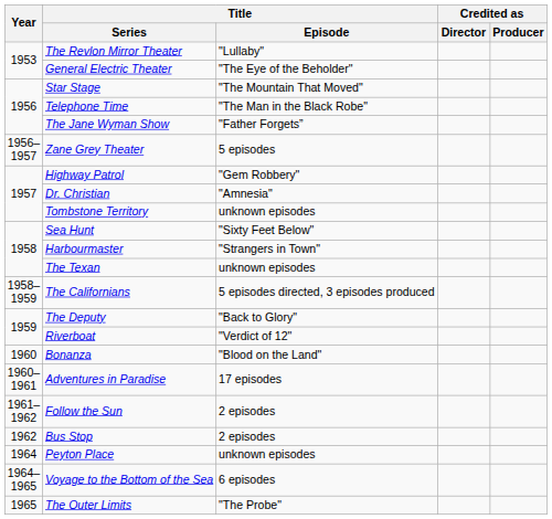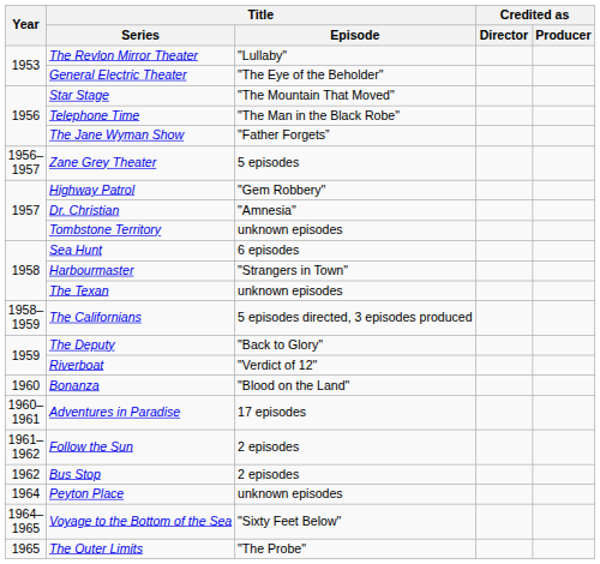 <table class="wikitable">
 <tr>
 <th rowspan="2" width="33">Year</th>
 <th colspan=2 width="250">Title</th>
 <th colspan="2">Credited as</th>
 </tr>
 <tr>
 <th>Series</th>
 <th>Episode</th>
 <th width=65>Director</th>
 <th width=65>Producer</th>
 </tr>
 <tr align="center">
 <td rowspan=2>1953</td>
 <td align="left"><em><a href='#'>The Revlon Mirror Theater</a></em></td>
 <td align="left">"Lullaby"</td>
 <td></td>
 <td></td>
 </tr>
 <tr align="center">
 <td align="left"><em><a href='#'>General Electric Theater</a></em></td>
 <td align="left">"The Eye of the Beholder"</td>
 <td></td>
 <td></td>
 </tr>
 <tr align="center">
 <td rowspan=3>1956</td>
 <td align="left"><em><a href='#'>Star Stage</a></em></td>
 <td align="left">"The Mountain That Moved"</td>
 <td></td>
 <td></td>
 </tr>
 <tr align="center">
 <td align="left"><em><a href='#'>Telephone Time</a></em></td>
 <td align="left">"The Man in the Black Robe"</td>
 <td></td>
 <td></td>
 </tr>
 <tr align="center">
 <td align="left"><em><a href='#'>The Jane Wyman Show</a></em></td>
 <td align="left">"Father Forgets”</td>
 <td></td>
 <td></td>
 </tr>
 <tr align="center">
 <td rowspan=1>1956–1957</td>
 <td align="left"><em><a href='#'>Zane Grey Theater</a></em></td>
 <td align="left">5 episodes</td>
 <td></td>
 <td></td>
 </tr>
 <tr align="center">
 <td rowspan=3>1957</td>
 <td align="left"><em><a href='#'>Highway Patrol</a></em></td>
 <td align="left">"Gem Robbery"</td>
 <td></td>
 <td></td>
 </tr>
 <tr align="center">
 <td align="left"><em><a href='#'>Dr. Christian</a></em></td>
 <td align="left">"Amnesia"</td>
 <td></td>
 <td></td>
 </tr>
 <tr align="center">
 <td align="left"><em><a href='#'>Tombstone Territory</a></em></td>
 <td align="left">unknown episodes</td>
 <td></td>
 <td></td>
 </tr>
 <tr align="center">
 <td rowspan=3>1958</td>
 <td align="left"><em><a href='#'>Sea Hunt</a></em></td>
-<td align="left">"Sixty Feet Below"</td>
+<td align="left">6 episodes</td>
 <td></td>
 <td></td>
 </tr>
 <tr align="center">
 <td align="left"><em><a href='#'>Harbourmaster</a></em></td>
 <td align="left">"Strangers in Town"</td>
 <td></td>
 <td></td>
 </tr>
 <tr align="center">
 <td align="left"><em><a href='#'>The Texan</a></em></td>
 <td align="left">unknown episodes</td>
 <td></td>
 <td></td>
 </tr>
 <tr align="center">
 <td rowspan=1>1958–1959</td>
 <td align="left"><em><a href='#'>The Californians</a></em></td>
 <td align="left">5 episodes directed, 3 episodes produced</td>
 <td></td>
 <td></td>
 </tr>
 <tr align="center">
 <td rowspan=2>1959</td>
 <td align="left"><em><a href='#'>The Deputy</a></em></td>
 <td align="left">"Back to Glory"</td>
 <td></td>
 <td></td>
 </tr>
 <tr align="center">
 <td align="left"><em><a href='#'>Riverboat</a></em></td>
 <td align="left">"Verdict of 12"</td>
 <td></td>
 <td></td>
 </tr>
 <tr align="center">
 <td rowspan=1>1960</td>
 <td align="left"><em><a href='#'>Bonanza</a></em></td>
 <td align="left">"Blood on the Land"</td>
 <td></td>
 <td></td>
 </tr>
 <tr align="center">
 <td rowspan=1>1960–1961</td>
 <td align="left"><em><a href='#'>Adventures in Paradise</a></em></td>
 <td align="left">17 episodes</td>
 <td></td>
 <td></td>
 </tr>
 <tr align="center">
 <td rowspan=1>1961–1962</td>
 <td align="left"><em><a href='#'>Follow the Sun</a></em></td>
 <td align="left">2 episodes</td>
 <td></td>
 <td></td>
 </tr>
 <tr align="center">
 <td rowspan=1>1962</td>
 <td align="left"><em><a href='#'>Bus Stop</a></em></td>
 <td align="left">2 episodes</td>
 <td></td>
 <td></td>
 </tr>
 <tr align="center">
 <td rowspan=1>1964</td>
 <td align="left"><em><a href='#'>Peyton Place</a></em></td>
 <td align="left">unknown episodes</td>
 <td></td>
 <td></td>
 </tr>
 <tr align="center">
 <td rowspan=1>1964–1965</td>
 <td align="left"><em><a href='#'>Voyage to the Bottom of the Sea</a></em></td>
-<td align="left">6 episodes</td>
+<td align="left">"Sixty Feet Below"</td>
 <td></td>
 <td></td>
 </tr>
 <tr align="center">
 <td rowspan=1>1965</td>
 <td align="left"><em><a href='#'>The Outer Limits</a></em></td>
 <td align="left">"The Probe"</td>
 <td></td>
 <td></td>
 </tr>
 </table>
